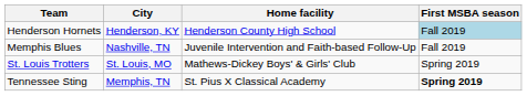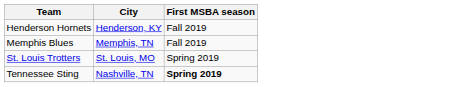 <table class="wikitable">
 <tr>
 <th>Team</th>
 <th>City</th>
-<th>Home facility</th>
 <th>First MSBA season</th>
 </tr>
 <tr>
 <td>Henderson Hornets</td>
 <td><a href='#'>Henderson, KY</a></td>
-<td><a href='#'>Henderson County High School</a></td>
-<td style="background: lightblue;">Fall 2019</td>
+<td>Fall 2019</td>
 </tr>
 <tr>
 <td>Memphis Blues</td>
-<td><a href='#'>Nashville, TN</a></td>
-<td>Juvenile Intervention and Faith-based Follow-Up</td>
+<td><a href='#'>Memphis, TN</a></td>
 <td>Fall 2019</td>
 </tr>
 <tr>
 <td><a href='#'>St. Louis Trotters</a></td>
 <td><a href='#'>St. Louis, MO</a></td>
-<td>Mathews-Dickey Boys' & Girls' Club</td>
 <td>Spring 2019</td>
 </tr>
 <tr>
 <td>Tennessee Sting</td>
-<td><a href='#'>Memphis, TN</a></td>
-<td>St. Pius X Classical Academy</td>
+<td><a href='#'>Nashville, TN</a></td>
 <td><strong>Spring 2019</strong></td>
 </tr>
 </table>
